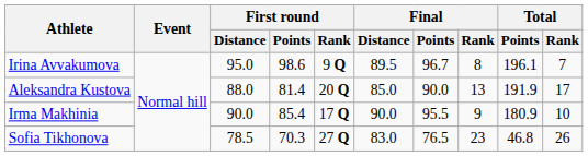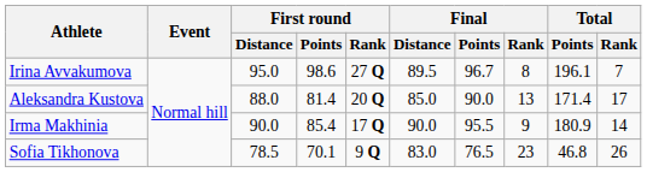 <table class=wikitable style="text-align:center; font-size:90%">
 <tr>
 <th rowspan=2>Athlete</th>
 <th rowspan=2>Event</th>
 <th colspan=3>First round</th>
 <th colspan=3>Final</th>
 <th colspan=2>Total</th>
 </tr>
 <tr style="font-size:95%">
 <th>Distance</th>
 <th>Points</th>
 <th>Rank</th>
 <th>Distance</th>
 <th>Points</th>
 <th>Rank</th>
 <th>Points</th>
 <th>Rank</th>
 </tr>
 <tr>
 <td align=left><a href='#'>Irina Avvakumova</a></td>
 <td align=left rowspan=4><a href='#'>Normal hill</a></td>
 <td>95.0</td>
 <td>98.6</td>
-<td>9 <strong>Q</strong></td>
+<td>27 <strong>Q</strong></td>
 <td>89.5</td>
 <td>96.7</td>
 <td>8</td>
 <td>196.1</td>
 <td>7</td>
 </tr>
 <tr>
 <td align=left><a href='#'>Aleksandra Kustova</a></td>
 <td>88.0</td>
 <td>81.4</td>
 <td>20 <strong>Q</strong></td>
 <td>85.0</td>
 <td>90.0</td>
 <td>13</td>
-<td>191.9</td>
+<td>171.4</td>
 <td>17</td>
 </tr>
 <tr>
 <td align=left><a href='#'>Irma Makhinia</a></td>
 <td>90.0</td>
 <td>85.4</td>
 <td>17 <strong>Q</strong></td>
 <td>90.0</td>
 <td>95.5</td>
 <td>9</td>
 <td>180.9</td>
-<td>10</td>
+<td>14</td>
 </tr>
 <tr>
 <td align=left><a href='#'>Sofia Tikhonova</a></td>
 <td>78.5</td>
-<td>70.3</td>
-<td>27 <strong>Q</strong></td>
+<td>70.1</td>
+<td>9 <strong>Q</strong></td>
 <td>83.0</td>
 <td>76.5</td>
 <td>23</td>
 <td>46.8</td>
 <td>26</td>
 </tr>
 </table>
